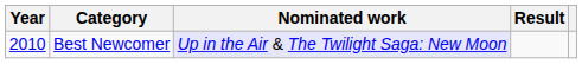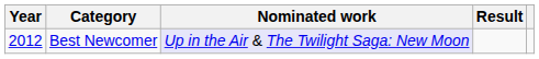 <table class="wikitable sortable">
 <tr>
 <th>Year</th>
 <th>Category</th>
 <th>Nominated work</th>
 <th>Result</th>
 <th class="unsortable"></th>
 </tr>
 <tr>
-<td><a href='#'>2010</a></td>
+<td><a href='#'>2012</a></td>
 <td><a href='#'>Best Newcomer</a></td>
 <td style="background: lavender;"><em><a href='#'>Up in the Air</a></em> & <em><a href='#'>The Twilight Saga: New Moon</a></em></td>
 <td></td>
 <td style="text-align: center;"></td>
 </tr>
 </table>
